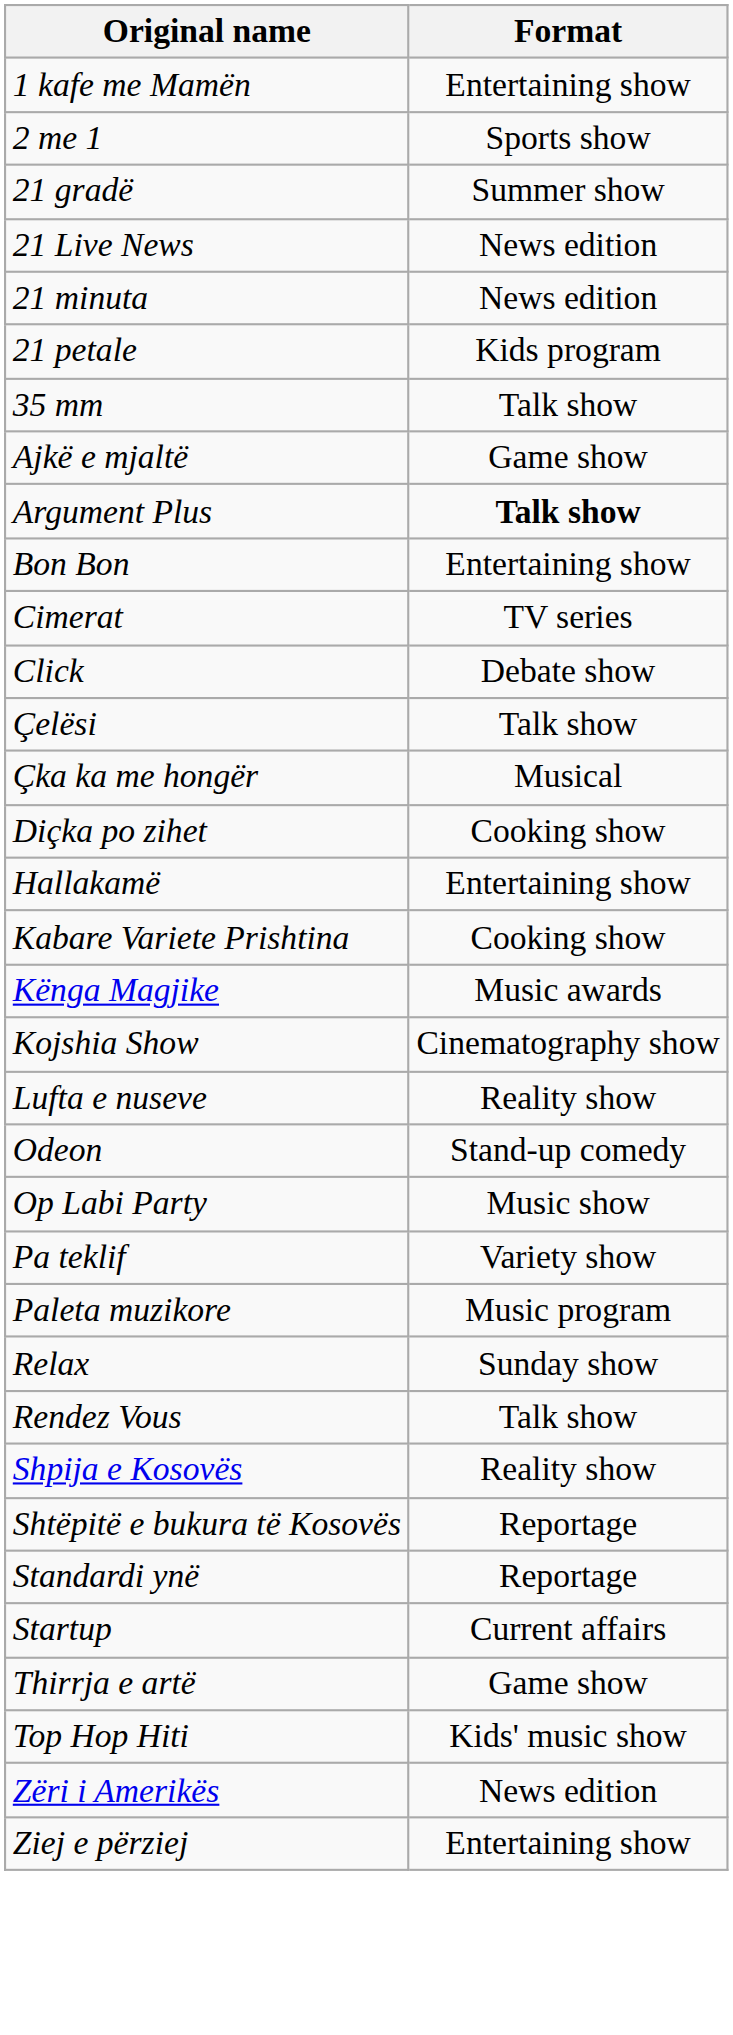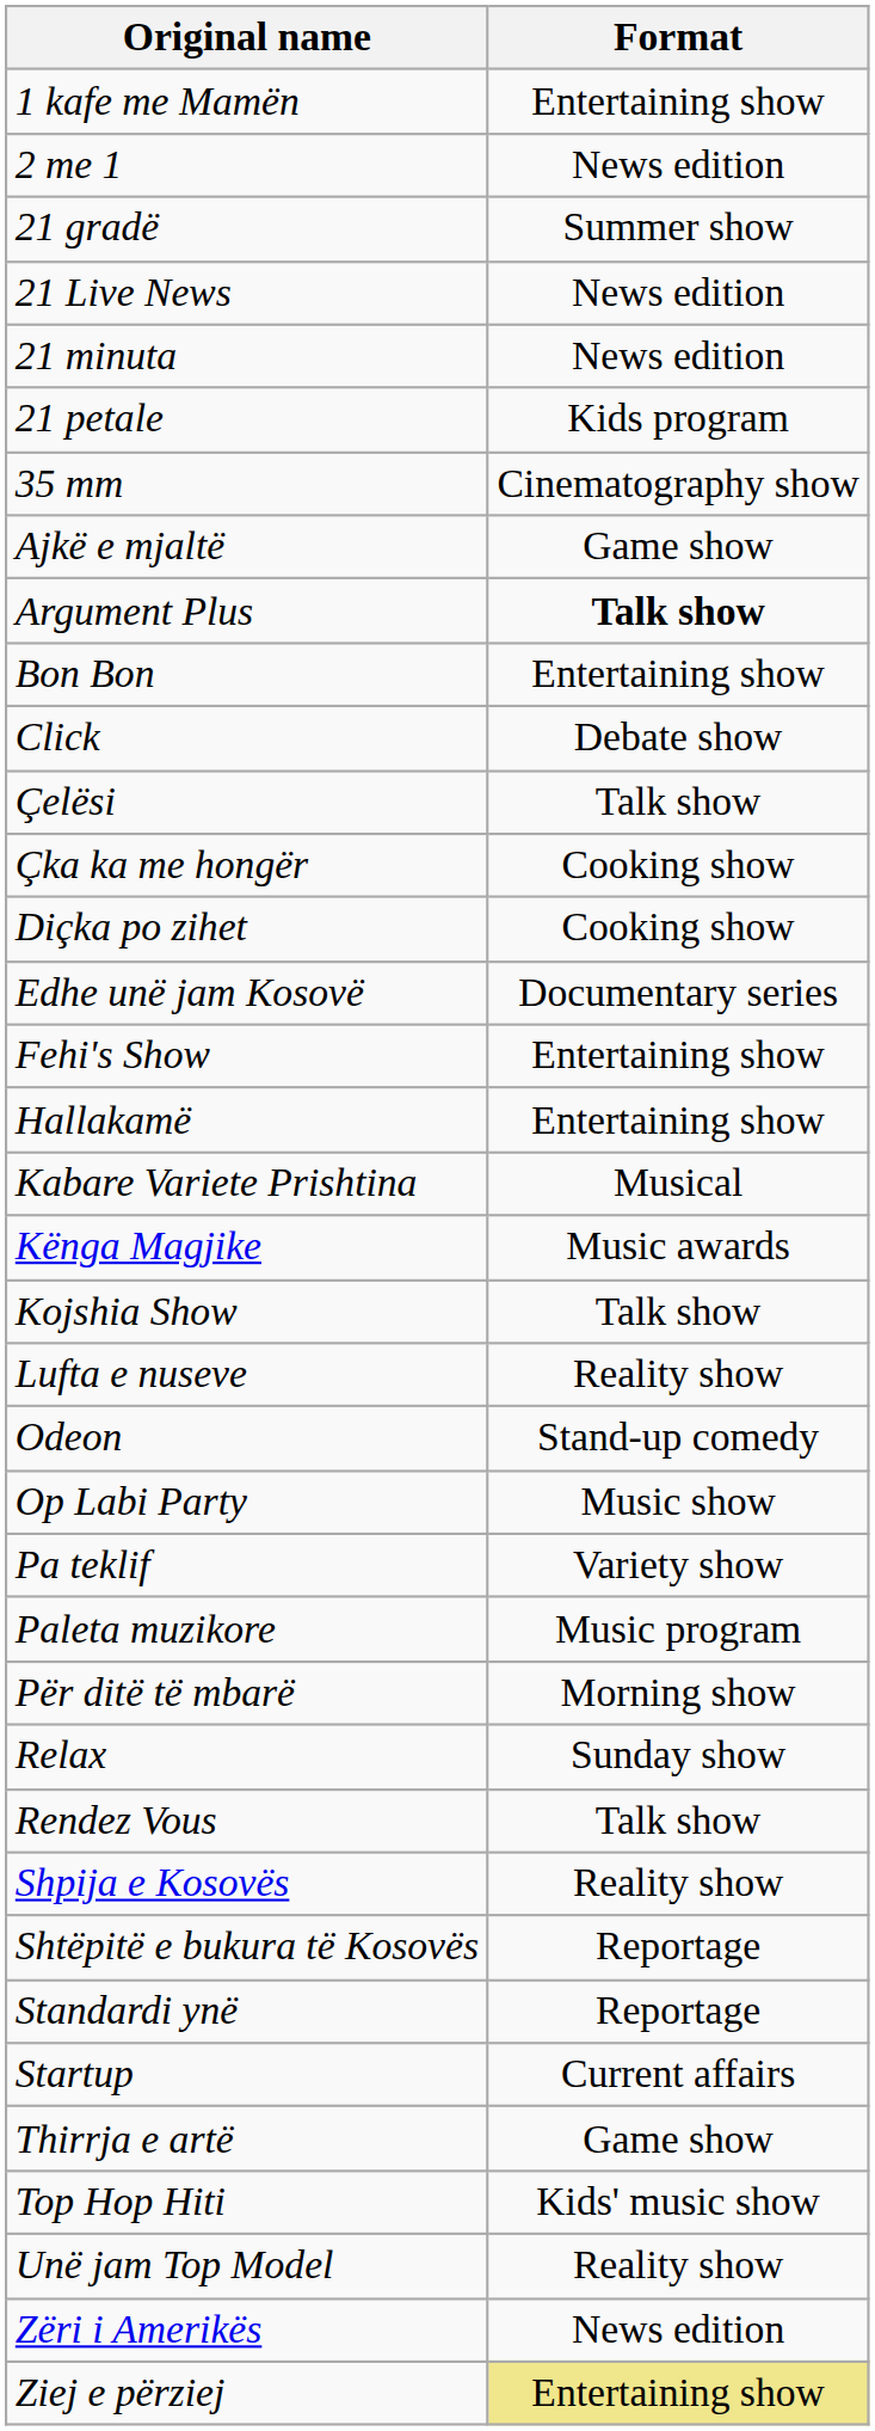 <table class="wikitable">
 <tr>
 <th>Original name</th>
 <th>Format</th>
 </tr>
 <tr>
 <td><em>1 kafe me Mamën</em></td>
 <td align=center>Entertaining show</td>
 </tr>
 <tr>
 <td><em>2 me 1</em></td>
-<td align=center>Sports show</td>
+<td align=center>News edition</td>
 </tr>
 <tr>
 <td><em>21 gradë</em></td>
 <td align=center>Summer show</td>
 </tr>
 <tr>
 <td><em>21 Live News</em></td>
 <td align=center>News edition</td>
 </tr>
 <tr>
 <td><em>21 minuta</em></td>
 <td align=center>News edition</td>
 </tr>
 <tr>
 <td><em>21 petale</em></td>
 <td align=center>Kids program</td>
 </tr>
 <tr>
 <td><em>35 mm</em></td>
-<td align=center>Talk show</td>
+<td align=center>Cinematography show</td>
 </tr>
 <tr>
 <td><em>Ajkë e mjaltë</em></td>
 <td align=center>Game show</td>
 </tr>
 <tr>
 <td><em>Argument Plus</em></td>
 <td align=center><strong>Talk show</strong></td>
 </tr>
 <tr>
 <td><em>Bon Bon</em></td>
 <td align=center>Entertaining show</td>
 </tr>
 <tr>
-<td><em>Cimerat</em></td>
-<td align=center>TV series</td>
-</tr>
-<tr>
 <td><em>Click</em></td>
 <td align=center>Debate show</td>
 </tr>
 <tr>
 <td><em>Çelësi</em></td>
 <td align=center>Talk show</td>
 </tr>
 <tr>
 <td><em>Çka ka me hongër</em></td>
-<td align=center>Musical</td>
+<td align=center>Cooking show</td>
 </tr>
 <tr>
 <td><em>Diçka po zihet</em></td>
 <td align=center>Cooking show</td>
+</tr>
+<tr>
+<td><em>Edhe unë jam Kosovë</em></td>
+<td align=center>Documentary series</td>
+</tr>
+<tr>
+<td><em>Fehi's Show</em></td>
+<td align=center>Entertaining show</td>
 </tr>
 <tr>
 <td><em>Hallakamë</em></td>
 <td align=center>Entertaining show</td>
 </tr>
 <tr>
 <td><em>Kabare Variete Prishtina</em></td>
-<td align=center>Cooking show</td>
+<td align=center>Musical</td>
 </tr>
 <tr>
 <td><em><a href='#'>Kënga Magjike</a></em></td>
 <td align=center>Music awards</td>
 </tr>
 <tr>
 <td><em>Kojshia Show</em></td>
-<td align=center>Cinematography show</td>
+<td align=center>Talk show</td>
 </tr>
 <tr>
 <td><em>Lufta e nuseve</em></td>
 <td align=center>Reality show</td>
 </tr>
 <tr>
 <td><em>Odeon</em></td>
 <td align=center>Stand-up comedy</td>
 </tr>
 <tr>
 <td><em>Op Labi Party</em></td>
 <td align=center>Music show</td>
 </tr>
 <tr>
 <td><em>Pa teklif</em></td>
 <td align=center>Variety show</td>
 </tr>
 <tr>
 <td><em>Paleta muzikore</em></td>
 <td align=center>Music program</td>
+</tr>
+<tr>
+<td><em>Për ditë të mbarë</em></td>
+<td align=center>Morning show</td>
 </tr>
 <tr>
 <td><em>Relax</em></td>
 <td align=center>Sunday show</td>
 </tr>
 <tr>
 <td><em>Rendez Vous</em></td>
 <td align=center>Talk show</td>
 </tr>
 <tr>
 <td><em><a href='#'>Shpija e Kosovës</a></em></td>
 <td align=center>Reality show</td>
 </tr>
 <tr>
 <td><em>Shtëpitë e bukura të Kosovës</em></td>
 <td align=center>Reportage</td>
 </tr>
 <tr>
 <td><em>Standardi ynë</em></td>
 <td align=center>Reportage</td>
 </tr>
 <tr>
 <td><em>Startup</em></td>
 <td align=center>Current affairs</td>
 </tr>
 <tr>
 <td><em>Thirrja e artë</em></td>
 <td align=center>Game show</td>
 </tr>
 <tr>
 <td><em>Top Hop Hiti</em></td>
 <td align=center>Kids' music show</td>
 </tr>
 <tr>
+<td><em>Unë jam Top Model</em></td>
+<td align=center>Reality show</td>
+</tr>
+<tr>
 <td><em><a href='#'>Zëri i Amerikës</a></em></td>
 <td align=center>News edition</td>
 </tr>
 <tr>
 <td><em>Ziej e përziej</em></td>
-<td align=center>Entertaining show</td>
+<td align=center style="background: khaki;">Entertaining show</td>
 </tr>
 </table>
